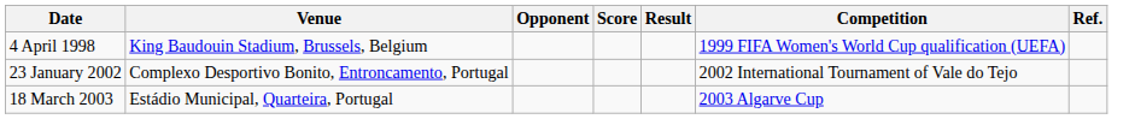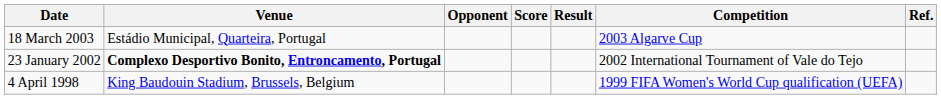 <table class="wikitable">
 <tr>
 <th>Date</th>
 <th>Venue</th>
 <th>Opponent</th>
 <th>Score</th>
 <th>Result</th>
 <th>Competition</th>
 <th>Ref.</th>
 </tr>
 <tr>
+<td>18 March 2003</td>
+<td>Estádio Municipal, <a href='#'>Quarteira</a>, Portugal</td>
+<td></td>
+<td></td>
+<td></td>
+<td><a href='#'>2003 Algarve Cup</a></td>
+<td></td>
+</tr>
+<tr>
+<td>23 January 2002</td>
+<td><strong>Complexo Desportivo Bonito, <a href='#'>Entroncamento</a>, Portugal</strong></td>
+<td></td>
+<td></td>
+<td></td>
+<td>2002 International Tournament of Vale do Tejo</td>
+<td></td>
+</tr>
+<tr>
 <td>4 April 1998</td>
 <td><a href='#'>King Baudouin Stadium</a>, <a href='#'>Brussels</a>, Belgium</td>
 <td></td>
 <td></td>
 <td></td>
 <td><a href='#'>1999 FIFA Women's World Cup qualification (UEFA)</a></td>
 <td></td>
 </tr>
-<tr>
-<td>23 January 2002</td>
-<td>Complexo Desportivo Bonito, <a href='#'>Entroncamento</a>, Portugal</td>
-<td></td>
-<td></td>
-<td></td>
-<td>2002 International Tournament of Vale do Tejo</td>
-<td></td>
-</tr>
-<tr>
-<td>18 March 2003</td>
-<td>Estádio Municipal, <a href='#'>Quarteira</a>, Portugal</td>
-<td></td>
-<td></td>
-<td></td>
-<td><a href='#'>2003 Algarve Cup</a></td>
-<td></td>
-</tr>
 </table>
